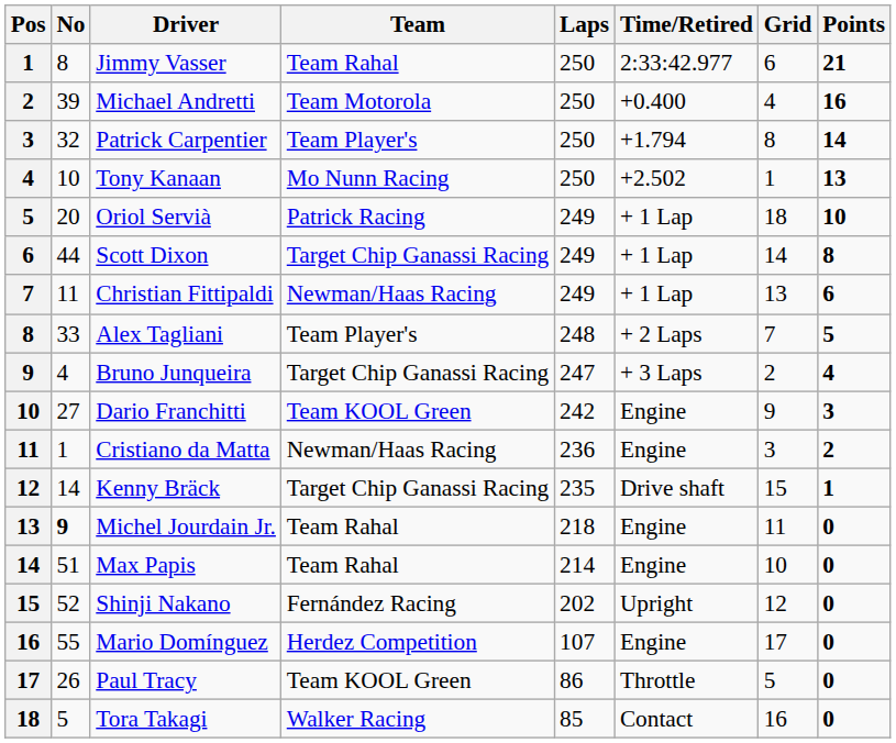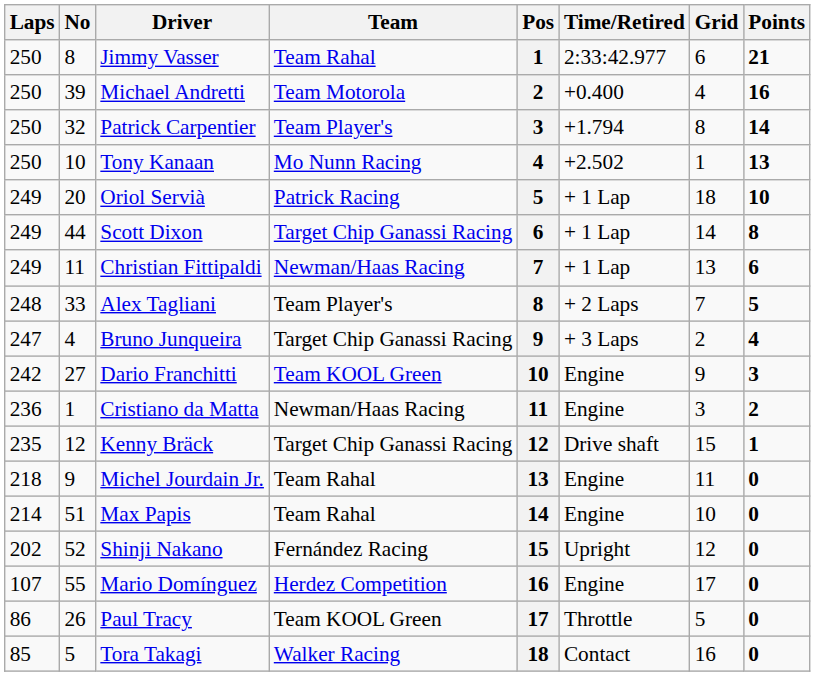 <table class="wikitable" style="font-size:95%;">
 <tr>
-<th>Pos</th>
+<th>Laps</th>
 <th>No</th>
 <th>Driver</th>
 <th>Team</th>
-<th>Laps</th>
+<th>Pos</th>
 <th>Time/Retired</th>
 <th>Grid</th>
 <th>Points</th>
 </tr>
 <tr>
-<th>1</th>
+<td>250</td>
 <td>8</td>
 <td> <a href='#'>Jimmy Vasser</a></td>
 <td><a href='#'>Team Rahal</a></td>
-<td>250</td>
+<th>1</th>
 <td>2:33:42.977</td>
 <td>6</td>
 <td><strong>21</strong></td>
 </tr>
 <tr>
-<th>2</th>
+<td>250</td>
 <td>39</td>
 <td> <a href='#'>Michael Andretti</a></td>
 <td><a href='#'>Team Motorola</a></td>
-<td>250</td>
+<th>2</th>
 <td>+0.400</td>
 <td>4</td>
 <td><strong>16</strong></td>
 </tr>
 <tr>
-<th>3</th>
+<td>250</td>
 <td>32</td>
 <td> <a href='#'>Patrick Carpentier</a></td>
 <td><a href='#'>Team Player's</a></td>
-<td>250</td>
+<th>3</th>
 <td>+1.794</td>
 <td>8</td>
 <td><strong>14</strong></td>
 </tr>
 <tr>
-<th>4</th>
+<td>250</td>
 <td>10</td>
 <td> <a href='#'>Tony Kanaan</a></td>
 <td><a href='#'>Mo Nunn Racing</a></td>
-<td>250</td>
+<th>4</th>
 <td>+2.502</td>
 <td>1</td>
 <td><strong>13</strong></td>
 </tr>
 <tr>
-<th>5</th>
+<td>249</td>
 <td>20</td>
 <td> <a href='#'>Oriol Servià</a></td>
 <td><a href='#'>Patrick Racing</a></td>
-<td>249</td>
+<th>5</th>
 <td>+ 1 Lap</td>
 <td>18</td>
 <td><strong>10</strong></td>
 </tr>
 <tr>
-<th>6</th>
+<td>249</td>
 <td>44</td>
 <td> <a href='#'>Scott Dixon</a></td>
 <td><a href='#'>Target Chip Ganassi Racing</a></td>
-<td>249</td>
+<th>6</th>
 <td>+ 1 Lap</td>
 <td>14</td>
 <td><strong>8</strong></td>
 </tr>
 <tr>
-<th>7</th>
+<td>249</td>
 <td>11</td>
 <td> <a href='#'>Christian Fittipaldi</a></td>
 <td><a href='#'>Newman/Haas Racing</a></td>
-<td>249</td>
+<th>7</th>
 <td>+ 1 Lap</td>
 <td>13</td>
 <td><strong>6</strong></td>
 </tr>
 <tr>
-<th>8</th>
+<td>248</td>
 <td>33</td>
 <td> <a href='#'>Alex Tagliani</a></td>
 <td>Team Player's</td>
-<td>248</td>
+<th>8</th>
 <td>+ 2 Laps</td>
 <td>7</td>
 <td><strong>5</strong></td>
 </tr>
 <tr>
-<th>9</th>
+<td>247</td>
 <td>4</td>
 <td> <a href='#'>Bruno Junqueira</a></td>
 <td>Target Chip Ganassi Racing</td>
-<td>247</td>
+<th>9</th>
 <td>+ 3 Laps</td>
 <td>2</td>
 <td><strong>4</strong></td>
 </tr>
 <tr>
-<th>10</th>
+<td>242</td>
 <td>27</td>
 <td> <a href='#'>Dario Franchitti</a></td>
 <td><a href='#'>Team KOOL Green</a></td>
-<td>242</td>
+<th>10</th>
 <td>Engine</td>
 <td>9</td>
 <td><strong>3</strong></td>
 </tr>
 <tr>
-<th>11</th>
+<td>236</td>
 <td>1</td>
 <td> <a href='#'>Cristiano da Matta</a></td>
 <td>Newman/Haas Racing</td>
-<td>236</td>
+<th>11</th>
 <td>Engine</td>
 <td>3</td>
 <td><strong>2</strong></td>
 </tr>
 <tr>
-<th>12</th>
-<td>14</td>
+<td>235</td>
+<td>12</td>
 <td> <a href='#'>Kenny Bräck</a></td>
 <td>Target Chip Ganassi Racing</td>
-<td>235</td>
+<th>12</th>
 <td>Drive shaft</td>
 <td>15</td>
 <td><strong>1</strong></td>
 </tr>
 <tr>
-<th>13</th>
-<td><strong>9</strong></td>
+<td>218</td>
+<td>9</td>
 <td> <a href='#'>Michel Jourdain Jr.</a></td>
 <td>Team Rahal</td>
-<td>218</td>
+<th>13</th>
 <td>Engine</td>
 <td>11</td>
 <td><strong>0</strong></td>
 </tr>
 <tr>
-<th>14</th>
+<td>214</td>
 <td>51</td>
 <td> <a href='#'>Max Papis</a></td>
 <td>Team Rahal</td>
-<td>214</td>
+<th>14</th>
 <td>Engine</td>
 <td>10</td>
 <td><strong>0</strong></td>
 </tr>
 <tr>
-<th>15</th>
+<td>202</td>
 <td>52</td>
 <td> <a href='#'>Shinji Nakano</a></td>
 <td>Fernández Racing</td>
-<td>202</td>
+<th>15</th>
 <td>Upright</td>
 <td>12</td>
 <td><strong>0</strong></td>
 </tr>
 <tr>
-<th>16</th>
+<td>107</td>
 <td>55</td>
 <td> <a href='#'>Mario Domínguez</a></td>
 <td><a href='#'>Herdez Competition</a></td>
-<td>107</td>
+<th>16</th>
 <td>Engine</td>
 <td>17</td>
 <td><strong>0</strong></td>
 </tr>
 <tr>
-<th>17</th>
+<td>86</td>
 <td>26</td>
 <td> <a href='#'>Paul Tracy</a></td>
 <td>Team KOOL Green</td>
-<td>86</td>
+<th>17</th>
 <td>Throttle</td>
 <td>5</td>
 <td><strong>0</strong></td>
 </tr>
 <tr>
-<th>18</th>
+<td>85</td>
 <td>5</td>
 <td> <a href='#'>Tora Takagi</a></td>
 <td><a href='#'>Walker Racing</a></td>
-<td>85</td>
+<th>18</th>
 <td>Contact</td>
 <td>16</td>
 <td><strong>0</strong></td>
 </tr>
 </table>
